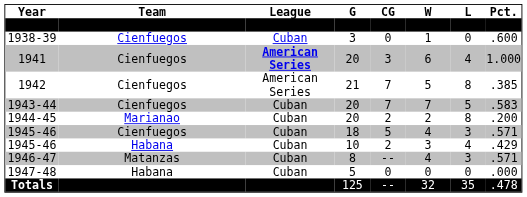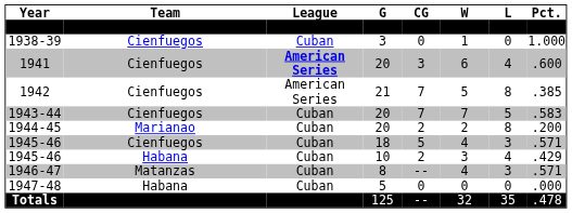 <table cellspacing="0" cellpadding="0" align="center" style="border: 1px black solid;">
 <tr style="background-color:black; color:white; text-align:center;">
 </tr>
 <tr style="text-align:center;">
 <td width="60"><strong>Year</strong></td>
 <td width="210"><strong>Team</strong></td>
 <td width="100"><strong>League</strong></td>
 <td width="40"><strong>G</strong></td>
 <td width="40"><strong>CG</strong></td>
 <td width="50"><strong>W</strong></td>
 <td width="40"><strong>L</strong></td>
 <td width="40"><strong>Pct.</strong></td>
 </tr>
 <tr style="background-color:black; color:black; text-align:center;">
 <td>.</td>
 <td></td>
 <td></td>
 <td></td>
 <td></td>
 <td></td>
 <td></td>
 <td></td>
 <td></td>
 <td></td>
 <td></td>
 <td></td>
 <td></td>
 <td></td>
 <td></td>
 </tr>
 <tr style="text-align:center;">
 </tr>
 <tr style="text-align:center;">
 <td>1938-39</td>
 <td><a href='#'>Cienfuegos</a></td>
 <td><a href='#'>Cuban</a></td>
 <td>3</td>
 <td>0</td>
 <td>1</td>
 <td>0</td>
-<td>.600</td>
+<td>1.000</td>
 </tr>
 <tr style="background-color:silver; text-align:center;">
 <td>1941</td>
 <td>Cienfuegos</td>
 <td><strong><a href='#'>American Series</a></strong></td>
 <td>20</td>
 <td>3</td>
 <td>6</td>
 <td>4</td>
-<td>1.000</td>
+<td>.600</td>
 </tr>
 <tr style="text-align:center;">
 <td>1942</td>
 <td>Cienfuegos</td>
 <td>American Series</td>
 <td>21</td>
 <td>7</td>
 <td>5</td>
 <td>8</td>
 <td>.385</td>
 </tr>
 <tr style="background-color:silver; text-align:center;">
 <td>1943-44</td>
 <td>Cienfuegos</td>
 <td>Cuban</td>
 <td>20</td>
 <td>7</td>
 <td>7</td>
 <td>5</td>
 <td>.583</td>
 </tr>
 <tr style="text-align:center;">
 <td>1944-45</td>
 <td><a href='#'>Marianao</a></td>
 <td>Cuban</td>
 <td>20</td>
 <td>2</td>
 <td>2</td>
 <td>8</td>
 <td>.200</td>
 </tr>
 <tr style="background-color:silver; text-align:center;">
 <td>1945-46</td>
 <td>Cienfuegos</td>
 <td>Cuban</td>
 <td>18</td>
 <td>5</td>
 <td>4</td>
 <td>3</td>
 <td>.571</td>
 </tr>
 <tr style="text-align:center;">
 <td>1945-46</td>
 <td><a href='#'>Habana</a></td>
 <td>Cuban</td>
 <td>10</td>
 <td>2</td>
 <td>3</td>
 <td>4</td>
 <td>.429</td>
 </tr>
 <tr style="background-color:silver; text-align:center;">
 <td>1946-47</td>
 <td>Matanzas</td>
 <td>Cuban</td>
 <td>8</td>
 <td>--</td>
 <td>4</td>
 <td>3</td>
 <td>.571</td>
 </tr>
 <tr style="text-align:center;">
 <td>1947-48</td>
 <td>Habana</td>
 <td>Cuban</td>
 <td>5</td>
 <td>0</td>
 <td>0</td>
 <td>0</td>
 <td>.000</td>
 </tr>
 <tr style="background-color:black; color:white; text-align:center;">
 <td><strong>Totals</strong></td>
 <td><strong> </strong></td>
 <td><strong> </strong></td>
 <td>125</td>
 <td>--</td>
 <td>32</td>
 <td>35</td>
 <td>.478</td>
 </tr>
 <tr>
 </tr>
 </table>
